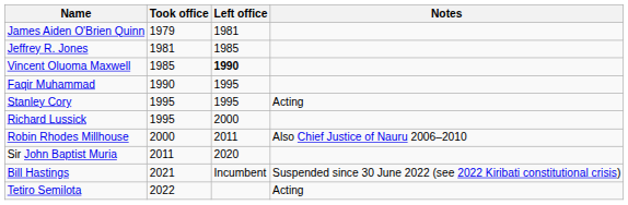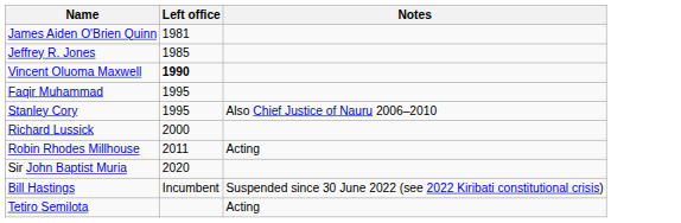 <table class="wikitable">
 <tr>
 <th>Name</th>
-<th>Took office</th>
 <th>Left office</th>
 <th>Notes</th>
 </tr>
 <tr>
 <td><a href='#'>James Aiden O'Brien Quinn</a></td>
-<td>1979</td>
 <td>1981</td>
 <td></td>
 </tr>
 <tr>
 <td><a href='#'>Jeffrey R. Jones</a></td>
-<td>1981</td>
 <td>1985</td>
 <td></td>
 </tr>
 <tr>
 <td><a href='#'>Vincent Oluoma Maxwell</a></td>
-<td>1985</td>
 <td><strong>1990</strong></td>
 <td></td>
 </tr>
 <tr>
 <td><a href='#'>Faqir Muhammad</a></td>
-<td>1990</td>
 <td>1995</td>
 <td></td>
 </tr>
 <tr>
 <td><a href='#'>Stanley Cory</a></td>
 <td>1995</td>
-<td>1995</td>
-<td>Acting</td>
+<td>Also <a href='#'>Chief Justice of Nauru</a> 2006–2010</td>
 </tr>
 <tr>
 <td><a href='#'>Richard Lussick</a></td>
-<td>1995</td>
 <td>2000</td>
 <td></td>
 </tr>
 <tr>
 <td><a href='#'>Robin Rhodes Millhouse</a></td>
-<td>2000</td>
 <td>2011</td>
-<td>Also <a href='#'>Chief Justice of Nauru</a> 2006–2010</td>
+<td>Acting</td>
 </tr>
 <tr>
 <td>Sir <a href='#'>John Baptist Muria</a></td>
-<td>2011</td>
 <td>2020</td>
 <td></td>
 </tr>
 <tr>
 <td><a href='#'>Bill Hastings</a></td>
-<td>2021</td>
 <td>Incumbent</td>
 <td>Suspended since 30 June 2022 (see <a href='#'>2022 Kiribati constitutional crisis</a>)</td>
 </tr>
 <tr>
 <td><a href='#'>Tetiro Semilota</a></td>
-<td>2022</td>
 <td></td>
 <td>Acting</td>
 </tr>
 </table>
